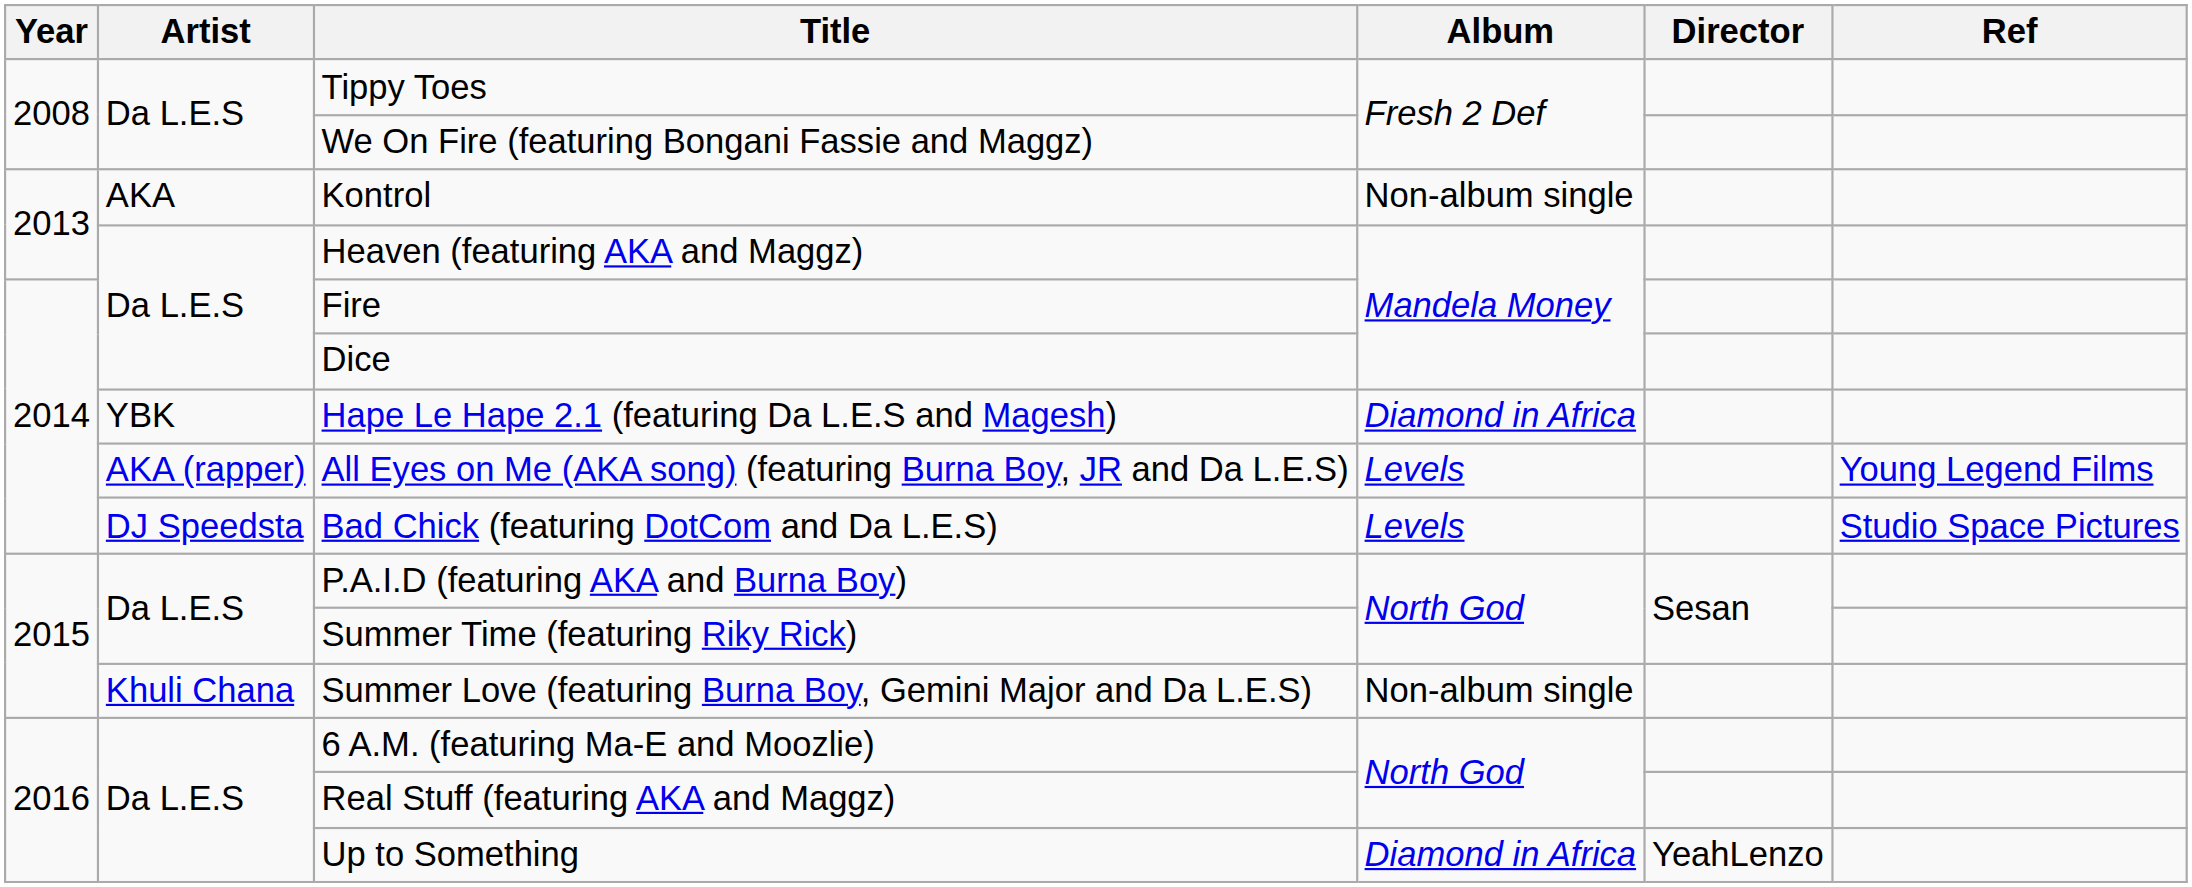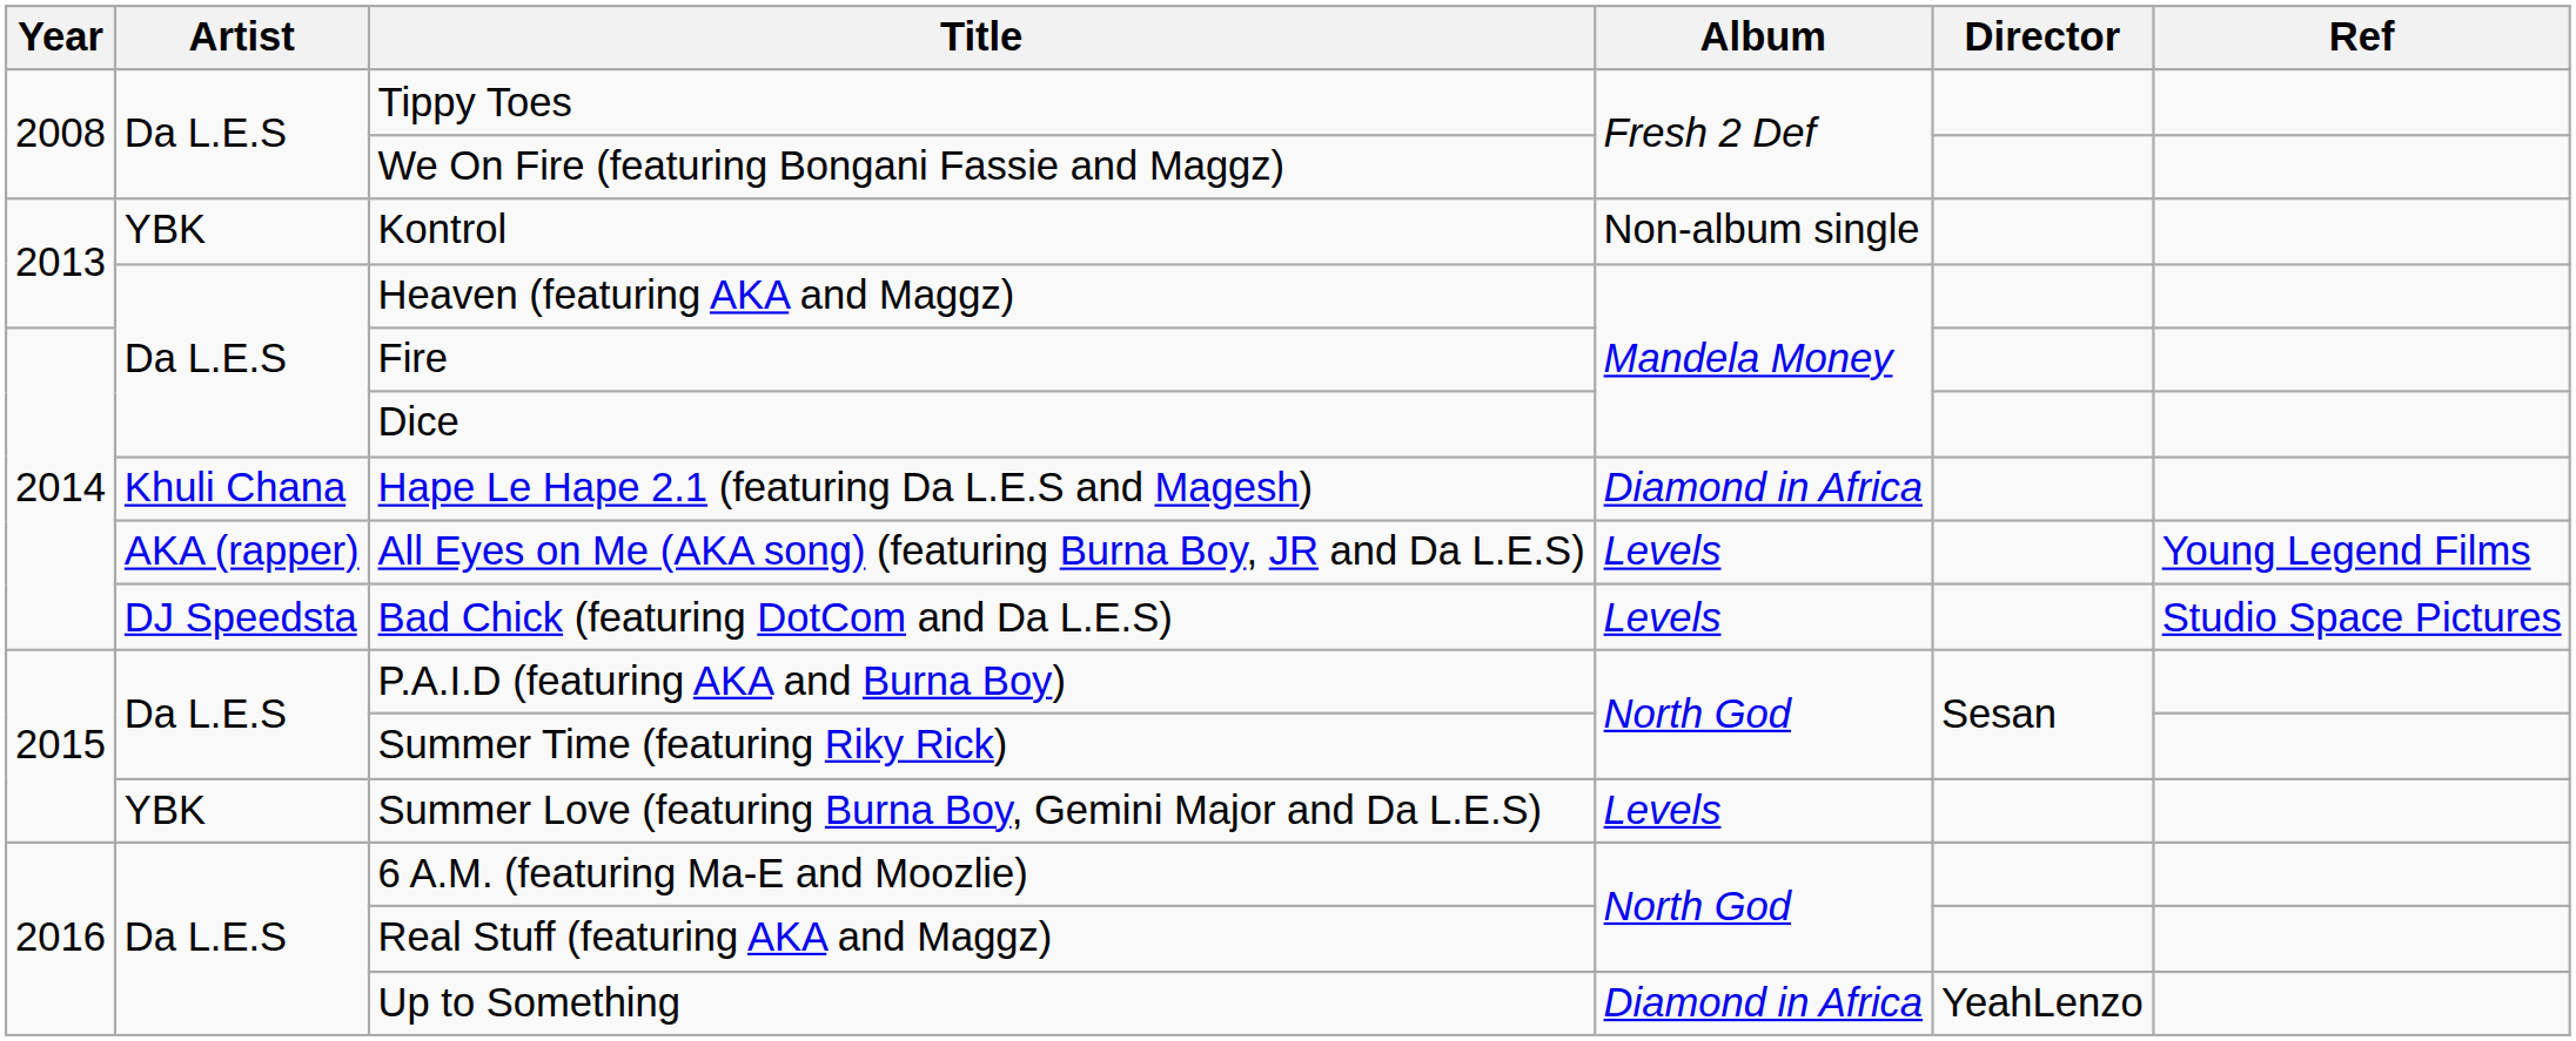 <table class="wikitable">
 <tr>
 <th>Year</th>
 <th>Artist</th>
 <th>Title</th>
 <th>Album</th>
 <th>Director</th>
 <th>Ref</th>
 </tr>
 <tr>
 <td rowspan="2">2008</td>
 <td rowspan="2">Da L.E.S</td>
 <td>Tippy Toes</td>
 <td rowspan="2"><em>Fresh 2 Def</em></td>
 <td></td>
 <td></td>
 </tr>
 <tr>
 <td>We On Fire (featuring Bongani Fassie and Maggz)</td>
 <td></td>
 <td></td>
 </tr>
 <tr>
 <td rowspan="2">2013</td>
-<td>AKA</td>
+<td>YBK</td>
 <td>Kontrol</td>
 <td>Non-album single</td>
 <td></td>
 <td></td>
 </tr>
 <tr>
 <td rowspan="3">Da L.E.S</td>
 <td>Heaven (featuring <a href='#'>AKA</a> and Maggz)</td>
 <td rowspan="3"><em><a href='#'>Mandela Money</a></em></td>
 <td></td>
 <td></td>
 </tr>
 <tr>
 <td rowspan="5">2014</td>
 <td>Fire</td>
 <td></td>
 <td></td>
 </tr>
 <tr>
 <td>Dice</td>
 <td></td>
 <td></td>
 </tr>
 <tr>
-<td>YBK</td>
+<td><a href='#'>Khuli Chana</a></td>
 <td><a href='#'>Hape Le Hape 2.1</a> (featuring Da L.E.S and <a href='#'>Magesh</a>)</td>
 <td><em><a href='#'>Diamond in Africa</a></em></td>
 <td></td>
 <td></td>
 </tr>
 <tr>
 <td><a href='#'>AKA (rapper)</a></td>
 <td><a href='#'>All Eyes on Me (AKA song)</a> (featuring <a href='#'>Burna Boy</a>, <a href='#'>JR</a> and Da L.E.S)</td>
 <td><a href='#'><em>Levels</em></a></td>
 <td></td>
 <td><a href='#'>Young Legend Films</a></td>
 </tr>
 <tr>
 <td><a href='#'>DJ Speedsta</a></td>
 <td><a href='#'>Bad Chick</a> (featuring <a href='#'>DotCom</a> and Da L.E.S)</td>
 <td><a href='#'><em>Levels</em></a></td>
 <td></td>
 <td><a href='#'>Studio Space Pictures</a></td>
 </tr>
 <tr>
 <td rowspan="3">2015</td>
 <td rowspan="2">Da L.E.S</td>
 <td>P.A.I.D (featuring <a href='#'>AKA</a> and <a href='#'>Burna Boy</a>)</td>
 <td rowspan="2"><a href='#'><em>North God</em></a></td>
 <td rowspan="2">Sesan</td>
 <td></td>
 </tr>
 <tr>
 <td>Summer Time (featuring <a href='#'>Riky Rick</a>)</td>
 <td></td>
 </tr>
 <tr>
-<td><a href='#'>Khuli Chana</a></td>
+<td>YBK</td>
 <td>Summer Love (featuring <a href='#'>Burna Boy</a>, Gemini Major and Da L.E.S)</td>
-<td>Non-album single</td>
+<td><a href='#'><em>Levels</em></a></td>
 <td></td>
 <td></td>
 </tr>
 <tr>
 <td rowspan="3">2016</td>
 <td rowspan="3">Da L.E.S</td>
 <td>6 A.M. (featuring Ma-E and Moozlie)</td>
 <td rowspan="2"><a href='#'><em>North God</em></a></td>
 <td></td>
 <td></td>
 </tr>
 <tr>
 <td>Real Stuff (featuring <a href='#'>AKA</a> and Maggz)</td>
 <td></td>
 <td></td>
 </tr>
 <tr>
 <td>Up to Something</td>
 <td><em><a href='#'>Diamond in Africa</a></em></td>
 <td>YeahLenzo</td>
 <td></td>
 </tr>
 </table>
